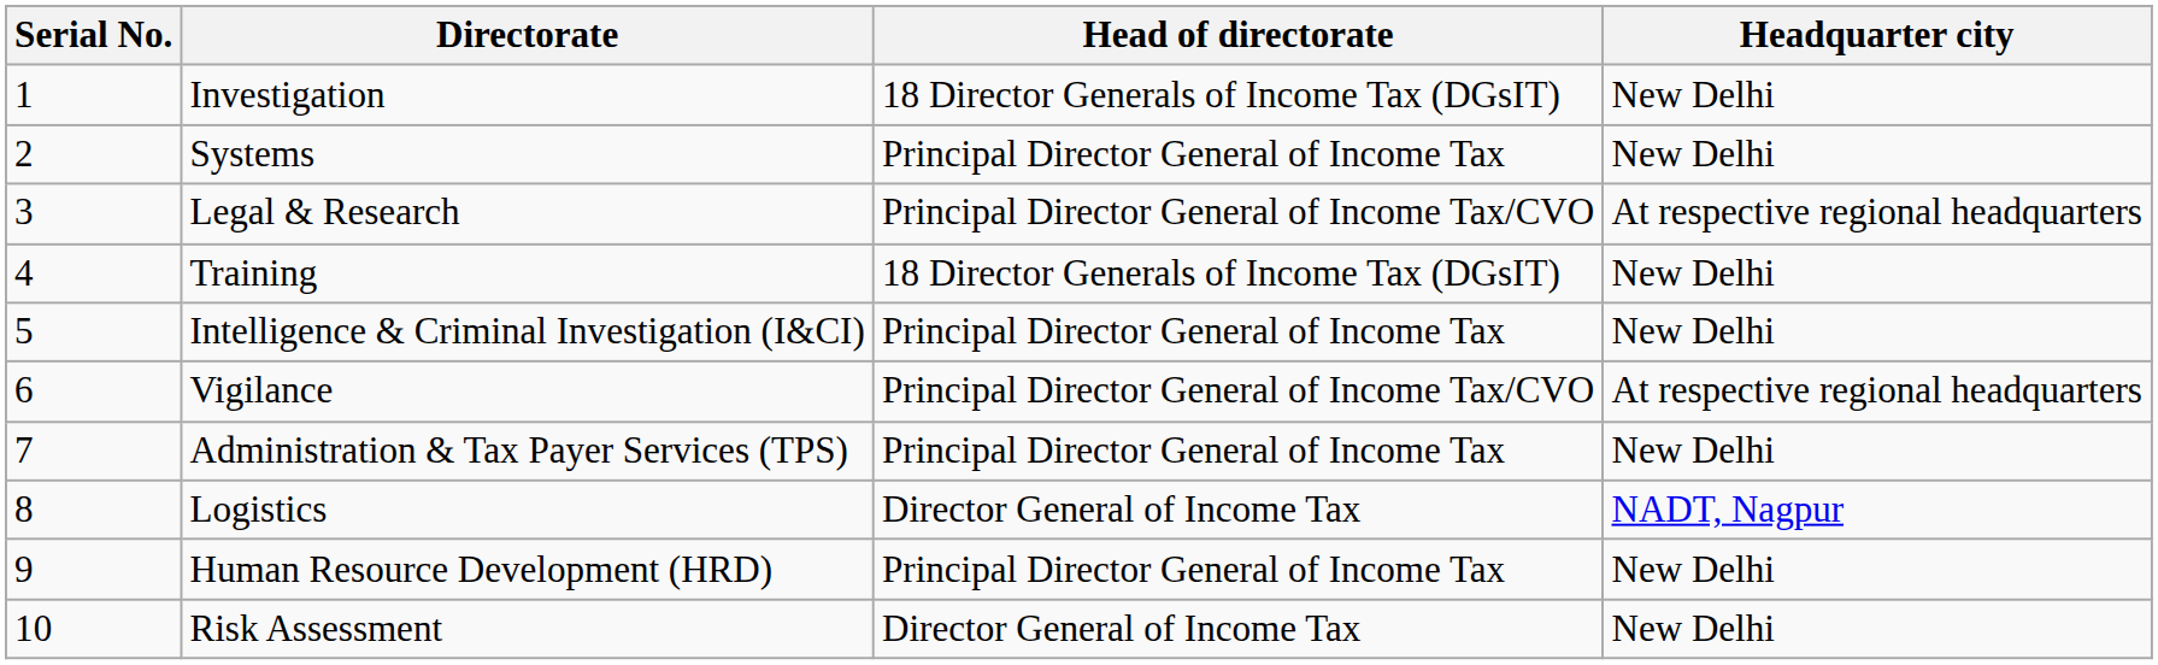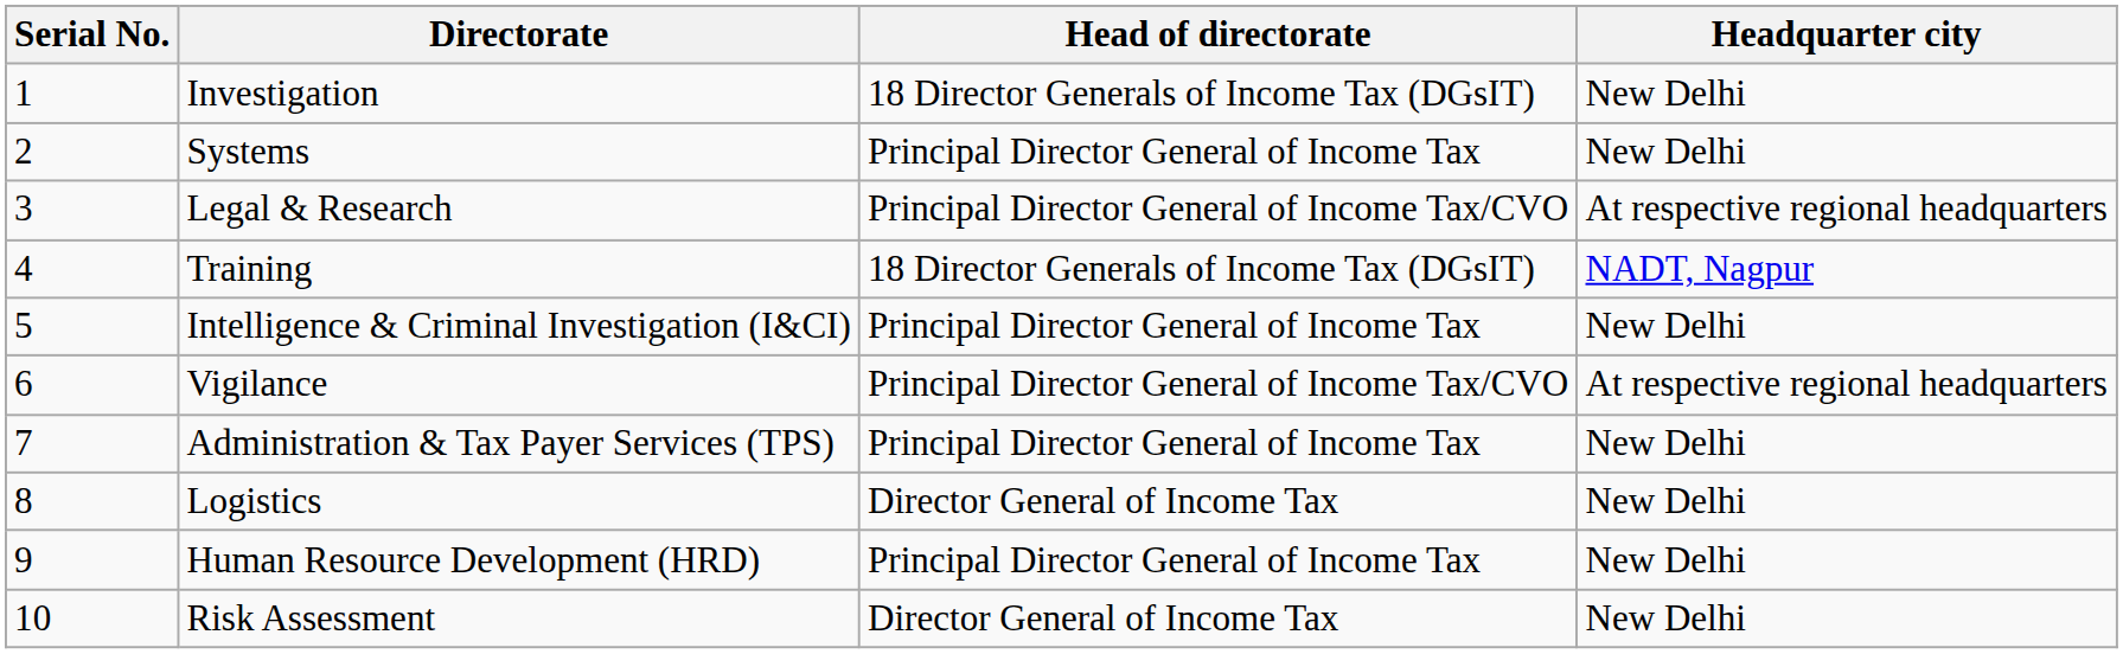 <table class="wikitable">
 <tr>
 <th>Serial No.</th>
 <th>Directorate</th>
 <th>Head of directorate</th>
 <th>Headquarter city</th>
 </tr>
 <tr>
 <td>1</td>
 <td>Investigation</td>
 <td>18 Director Generals of Income Tax (DGsIT)</td>
 <td>New Delhi</td>
 </tr>
 <tr>
 <td>2</td>
 <td>Systems</td>
 <td>Principal Director General of Income Tax</td>
 <td>New Delhi</td>
 </tr>
 <tr>
 <td>3</td>
 <td>Legal & Research</td>
 <td>Principal Director General of Income Tax/CVO</td>
 <td>At respective regional headquarters</td>
 </tr>
 <tr>
 <td>4</td>
 <td>Training</td>
 <td>18 Director Generals of Income Tax (DGsIT)</td>
-<td>New Delhi</td>
+<td><a href='#'>NADT, Nagpur</a></td>
 </tr>
 <tr>
 <td>5</td>
 <td>Intelligence & Criminal Investigation (I&CI)</td>
 <td>Principal Director General of Income Tax</td>
 <td>New Delhi</td>
 </tr>
 <tr>
 <td>6</td>
 <td>Vigilance</td>
 <td>Principal Director General of Income Tax/CVO</td>
 <td>At respective regional headquarters</td>
 </tr>
 <tr>
 <td>7</td>
 <td>Administration & Tax Payer Services (TPS)</td>
 <td>Principal Director General of Income Tax</td>
 <td>New Delhi</td>
 </tr>
 <tr>
 <td>8</td>
 <td>Logistics</td>
 <td>Director General of Income Tax</td>
-<td><a href='#'>NADT, Nagpur</a></td>
+<td>New Delhi</td>
 </tr>
 <tr>
 <td>9</td>
 <td>Human Resource Development (HRD)</td>
 <td>Principal Director General of Income Tax</td>
 <td>New Delhi</td>
 </tr>
 <tr>
 <td>10</td>
 <td>Risk Assessment</td>
 <td>Director General of Income Tax</td>
 <td>New Delhi</td>
 </tr>
 </table>
